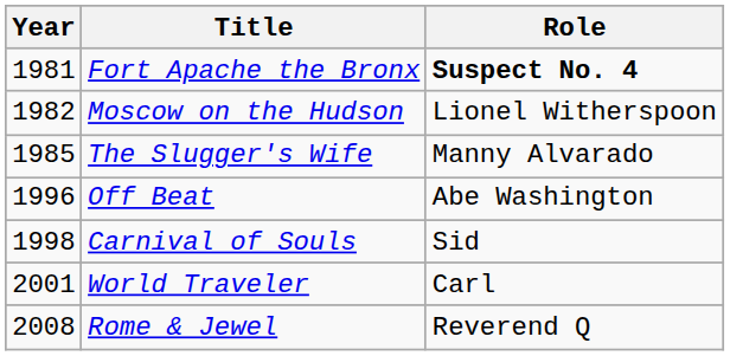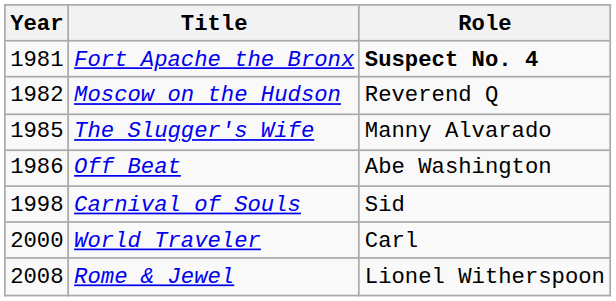 <table class="wikitable sortable">
 <tr>
 <th>Year</th>
 <th>Title</th>
 <th>Role</th>
 </tr>
 <tr>
 <td>1981</td>
 <td><em><a href='#'>Fort Apache the Bronx</a></em></td>
 <td><strong>Suspect No. 4</strong></td>
 </tr>
 <tr>
 <td>1982</td>
 <td><em><a href='#'>Moscow on the Hudson</a></em></td>
-<td>Lionel Witherspoon</td>
+<td>Reverend Q</td>
 </tr>
 <tr>
 <td>1985</td>
 <td><em><a href='#'>The Slugger's Wife</a></em></td>
 <td>Manny Alvarado</td>
 </tr>
 <tr>
-<td>1996</td>
+<td>1986</td>
 <td><em><a href='#'>Off Beat</a></em></td>
 <td>Abe Washington</td>
 </tr>
 <tr>
 <td>1998</td>
 <td><em><a href='#'>Carnival of Souls</a></em></td>
 <td>Sid</td>
 </tr>
 <tr>
-<td>2001</td>
+<td>2000</td>
 <td><em><a href='#'>World Traveler</a></em></td>
 <td>Carl</td>
 </tr>
 <tr>
 <td>2008</td>
 <td><em><a href='#'>Rome & Jewel</a></em></td>
-<td>Reverend Q</td>
+<td>Lionel Witherspoon</td>
 </tr>
 </table>
